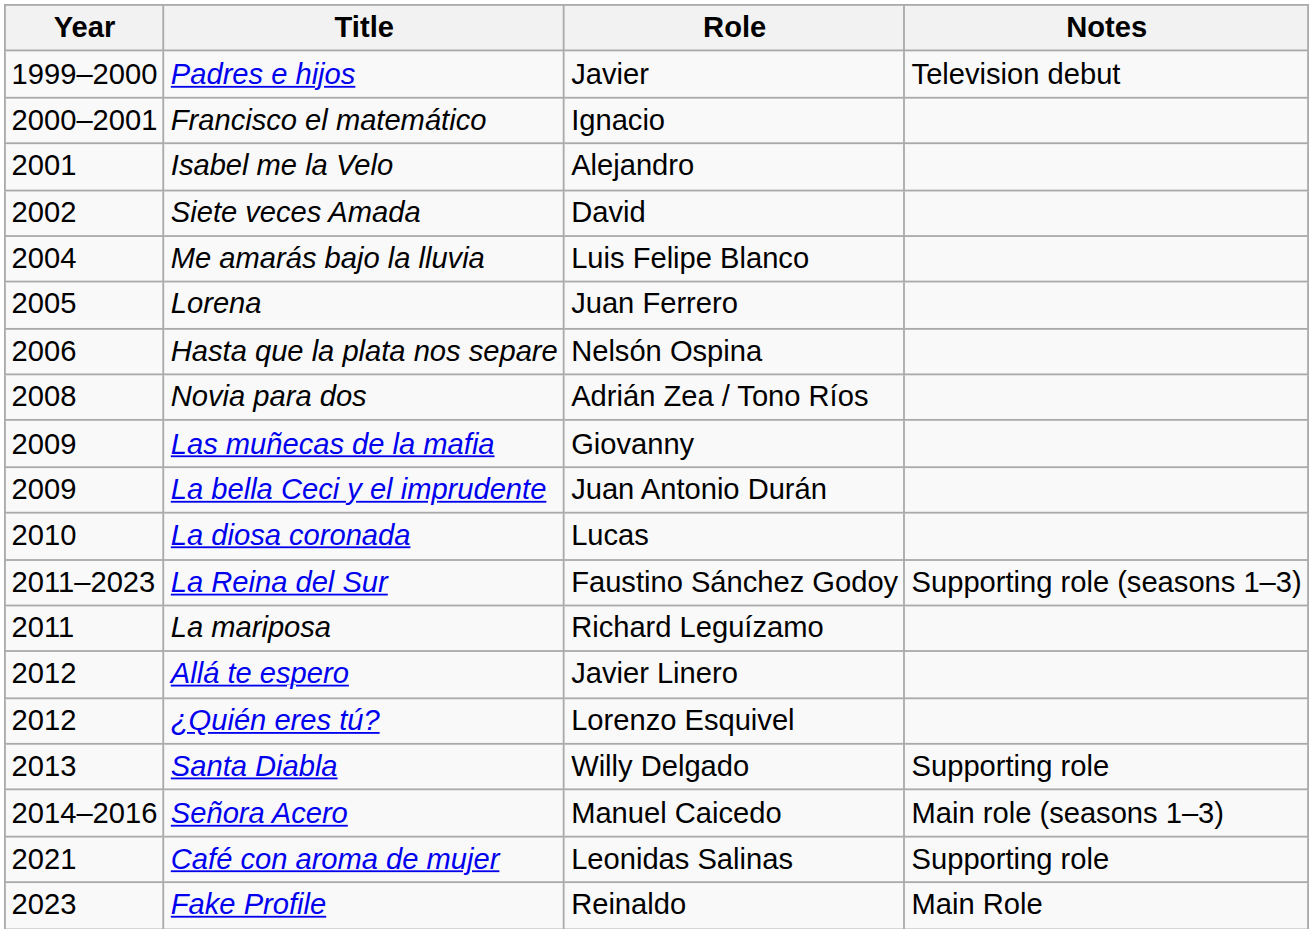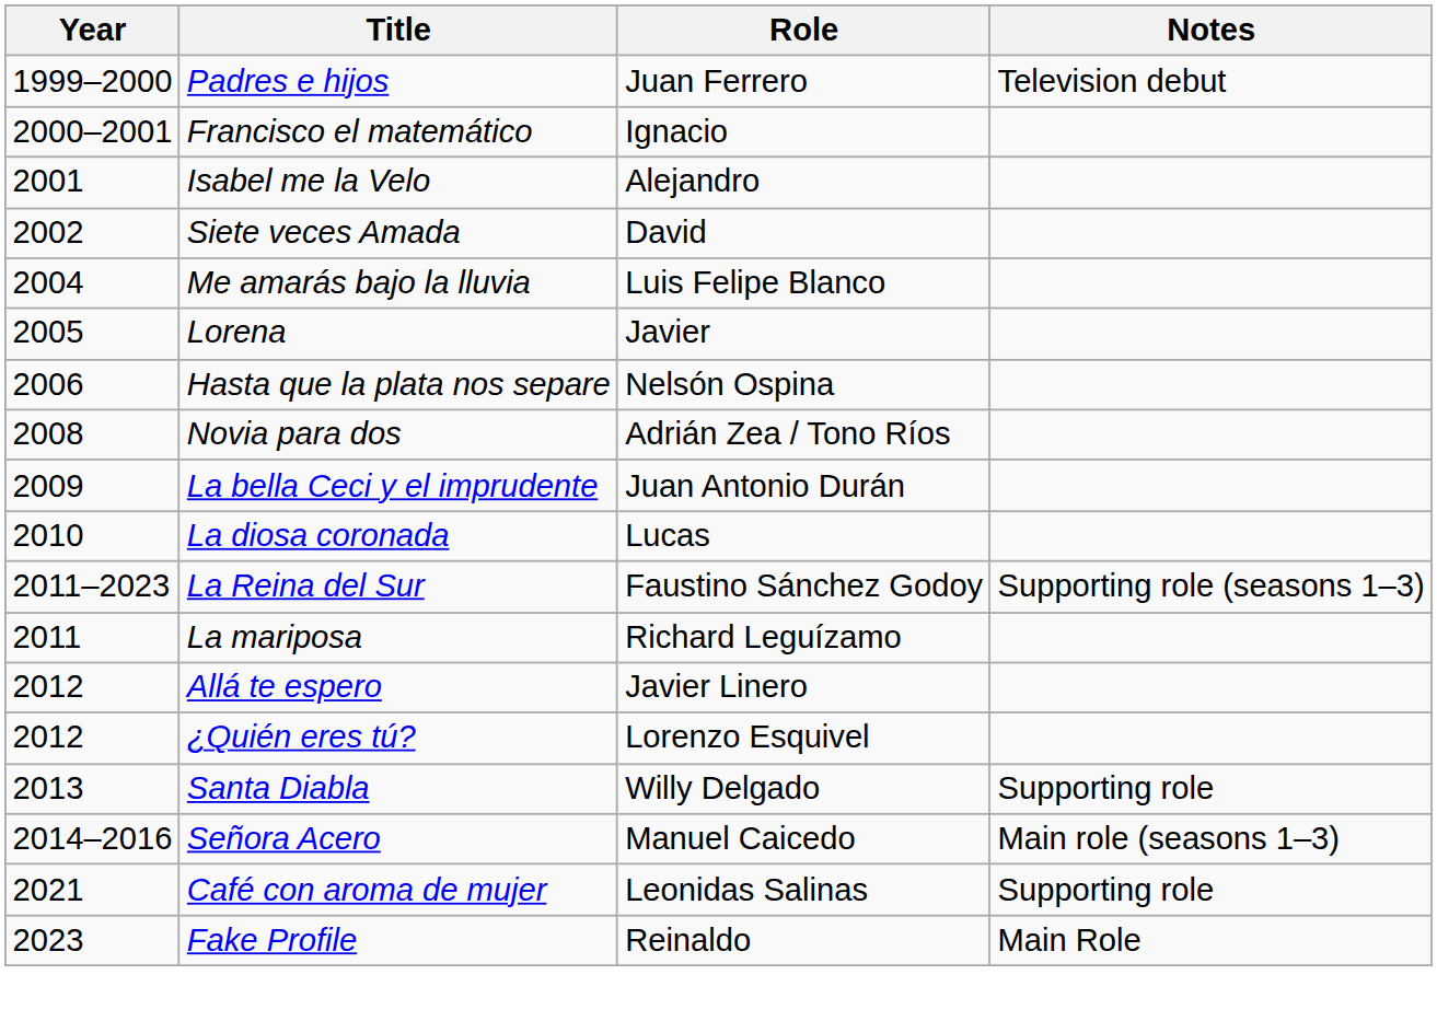 <table class="wikitable sortable">
 <tr>
 <th>Year</th>
 <th>Title</th>
 <th>Role</th>
 <th>Notes</th>
 </tr>
 <tr>
 <td>1999–2000</td>
 <td><em><a href='#'>Padres e hijos</a></em></td>
-<td>Javier</td>
+<td>Juan Ferrero</td>
 <td>Television debut</td>
 </tr>
 <tr>
 <td>2000–2001</td>
 <td><em>Francisco el matemático</em></td>
 <td>Ignacio</td>
 <td></td>
 </tr>
 <tr>
 <td>2001</td>
 <td><em>Isabel me la Velo</em></td>
 <td>Alejandro</td>
 <td></td>
 </tr>
 <tr>
 <td>2002</td>
 <td><em>Siete veces Amada</em></td>
 <td>David</td>
 <td></td>
 </tr>
 <tr>
 <td>2004</td>
 <td><em>Me amarás bajo la lluvia</em></td>
 <td>Luis Felipe Blanco</td>
 <td></td>
 </tr>
 <tr>
 <td>2005</td>
 <td><em>Lorena</em></td>
-<td>Juan Ferrero</td>
+<td>Javier</td>
 <td></td>
 </tr>
 <tr>
 <td>2006</td>
 <td><em>Hasta que la plata nos separe</em></td>
 <td>Nelsón Ospina</td>
 <td></td>
 </tr>
 <tr>
 <td>2008</td>
 <td><em>Novia para dos</em></td>
 <td>Adrián Zea / Tono Ríos</td>
-<td></td>
-</tr>
-<tr>
-<td>2009</td>
-<td><em><a href='#'>Las muñecas de la mafia</a></em></td>
-<td>Giovanny</td>
 <td></td>
 </tr>
 <tr>
 <td>2009</td>
 <td><em><a href='#'>La bella Ceci y el imprudente</a></em></td>
 <td>Juan Antonio Durán</td>
 <td></td>
 </tr>
 <tr>
 <td>2010</td>
 <td><em><a href='#'>La diosa coronada</a></em></td>
 <td>Lucas</td>
 <td></td>
 </tr>
 <tr>
 <td>2011–2023</td>
 <td><em><a href='#'>La Reina del Sur</a></em></td>
 <td>Faustino Sánchez Godoy</td>
 <td>Supporting role (seasons 1–3)</td>
 </tr>
 <tr>
 <td>2011</td>
 <td><em>La mariposa </em></td>
 <td>Richard Leguízamo</td>
 <td></td>
 </tr>
 <tr>
 <td>2012</td>
 <td><em><a href='#'>Allá te espero</a> </em></td>
 <td>Javier Linero</td>
 <td></td>
 </tr>
 <tr>
 <td>2012</td>
 <td><em><a href='#'>¿Quién eres tú?</a> </em></td>
 <td>Lorenzo Esquivel</td>
 <td></td>
 </tr>
 <tr>
 <td>2013</td>
 <td><em><a href='#'>Santa Diabla</a> </em></td>
 <td>Willy Delgado</td>
 <td>Supporting role</td>
 </tr>
 <tr>
 <td>2014–2016</td>
 <td><em><a href='#'>Señora Acero</a> </em></td>
 <td>Manuel Caicedo</td>
 <td>Main role (seasons 1–3)</td>
 </tr>
 <tr>
 <td>2021</td>
 <td><em><a href='#'>Café con aroma de mujer</a></em></td>
 <td>Leonidas Salinas</td>
 <td>Supporting role</td>
 </tr>
 <tr>
 <td>2023</td>
 <td><em><a href='#'>Fake Profile</a></em></td>
 <td>Reinaldo</td>
 <td>Main Role</td>
 </tr>
 </table>
